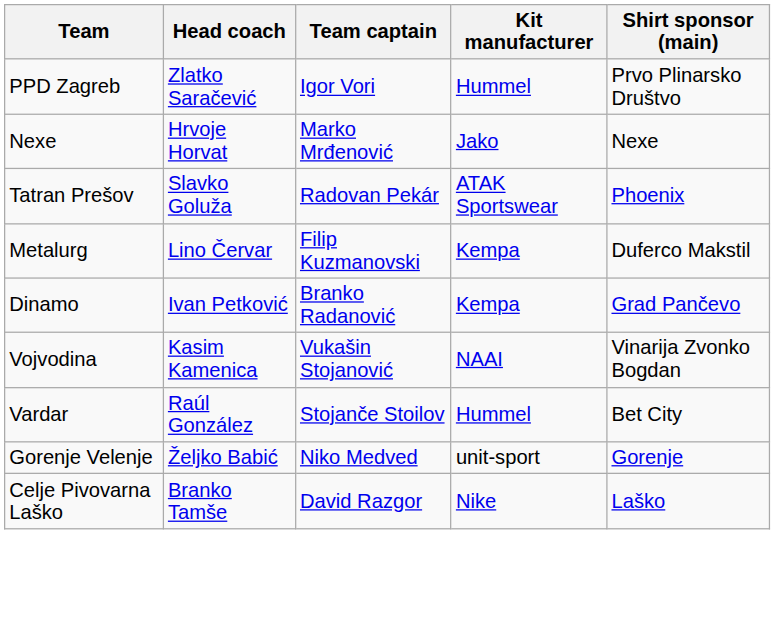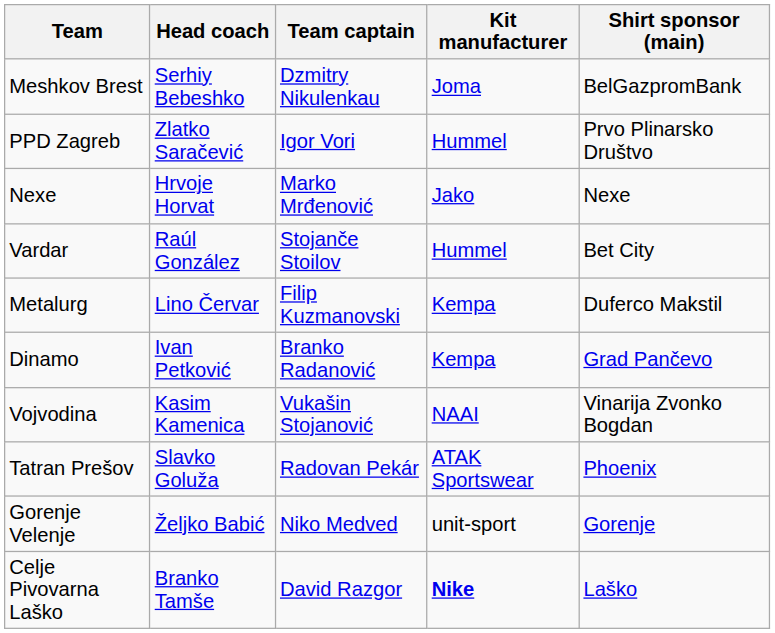 <table class="wikitable sortable" style="text-align: left;">
 <tr>
 <th>Team</th>
 <th>Head coach</th>
 <th>Team captain</th>
 <th>Kit manufacturer</th>
 <th>Shirt sponsor (main)</th>
+</tr>
+<tr>
+<td>Meshkov Brest</td>
+<td> <a href='#'>Serhiy Bebeshko</a></td>
+<td> <a href='#'>Dzmitry Nikulenkau</a></td>
+<td><a href='#'>Joma</a></td>
+<td>BelGazpromBank</td>
 </tr>
 <tr>
 <td>PPD Zagreb</td>
 <td> <a href='#'>Zlatko Saračević</a></td>
 <td> <a href='#'>Igor Vori</a></td>
 <td><a href='#'>Hummel</a></td>
 <td>Prvo Plinarsko Društvo</td>
 </tr>
 <tr>
 <td>Nexe</td>
 <td> <a href='#'>Hrvoje Horvat</a></td>
 <td> <a href='#'>Marko Mrđenović</a></td>
 <td><a href='#'>Jako</a></td>
 <td>Nexe</td>
 </tr>
 <tr>
-<td>Tatran Prešov</td>
-<td> <a href='#'>Slavko Goluža</a></td>
-<td> <a href='#'>Radovan Pekár</a></td>
-<td><a href='#'>ATAK Sportswear</a></td>
-<td><a href='#'>Phoenix</a></td>
+<td>Vardar</td>
+<td> <a href='#'>Raúl González</a></td>
+<td> <a href='#'>Stojanče Stoilov</a></td>
+<td><a href='#'>Hummel</a></td>
+<td>Bet City</td>
 </tr>
 <tr>
 <td>Metalurg</td>
 <td> <a href='#'>Lino Červar</a></td>
 <td> <a href='#'>Filip Kuzmanovski</a></td>
 <td><a href='#'>Kempa</a></td>
 <td>Duferco Makstil</td>
 </tr>
 <tr>
 <td>Dinamo</td>
 <td> <a href='#'>Ivan Petković</a></td>
 <td> <a href='#'>Branko Radanović</a></td>
 <td><a href='#'>Kempa</a></td>
 <td><a href='#'>Grad Pančevo</a></td>
 </tr>
 <tr>
 <td>Vojvodina</td>
 <td> <a href='#'>Kasim Kamenica</a></td>
 <td> <a href='#'>Vukašin Stojanović</a></td>
 <td><a href='#'>NAAI</a></td>
 <td>Vinarija Zvonko Bogdan</td>
 </tr>
 <tr>
-<td>Vardar</td>
-<td> <a href='#'>Raúl González</a></td>
-<td> <a href='#'>Stojanče Stoilov</a></td>
-<td><a href='#'>Hummel</a></td>
-<td>Bet City</td>
+<td>Tatran Prešov</td>
+<td> <a href='#'>Slavko Goluža</a></td>
+<td> <a href='#'>Radovan Pekár</a></td>
+<td><a href='#'>ATAK Sportswear</a></td>
+<td><a href='#'>Phoenix</a></td>
 </tr>
 <tr>
 <td>Gorenje Velenje</td>
 <td> <a href='#'>Željko Babić</a></td>
 <td> <a href='#'>Niko Medved</a></td>
 <td>unit-sport</td>
 <td><a href='#'>Gorenje</a></td>
 </tr>
 <tr>
 <td>Celje Pivovarna Laško</td>
 <td> <a href='#'>Branko Tamše</a></td>
 <td> <a href='#'>David Razgor</a></td>
-<td><a href='#'>Nike</a></td>
+<td><strong><a href='#'>Nike</a></strong></td>
 <td><a href='#'>Laško</a></td>
 </tr>
 </table>
